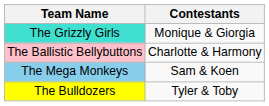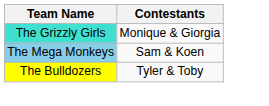 <table class="wikitable" style="text-align:center">
 <tr valign="top">
 <th>Team Name</th>
 <th>Contestants</th>
 </tr>
 <tr>
 <td bgcolor="turquoise">The Grizzly Girls</td>
 <td>Monique & Giorgia</td>
 </tr>
 <tr>
-<td bgcolor="pink">The Ballistic Bellybuttons</td>
-<td>Charlotte & Harmony</td>
-</tr>
-<tr>
 <td bgcolor="skyblue">The Mega Monkeys</td>
 <td>Sam & Koen</td>
 </tr>
 <tr>
 <td bgcolor="yellow">The Bulldozers</td>
 <td>Tyler & Toby</td>
 </tr>
 </table>
